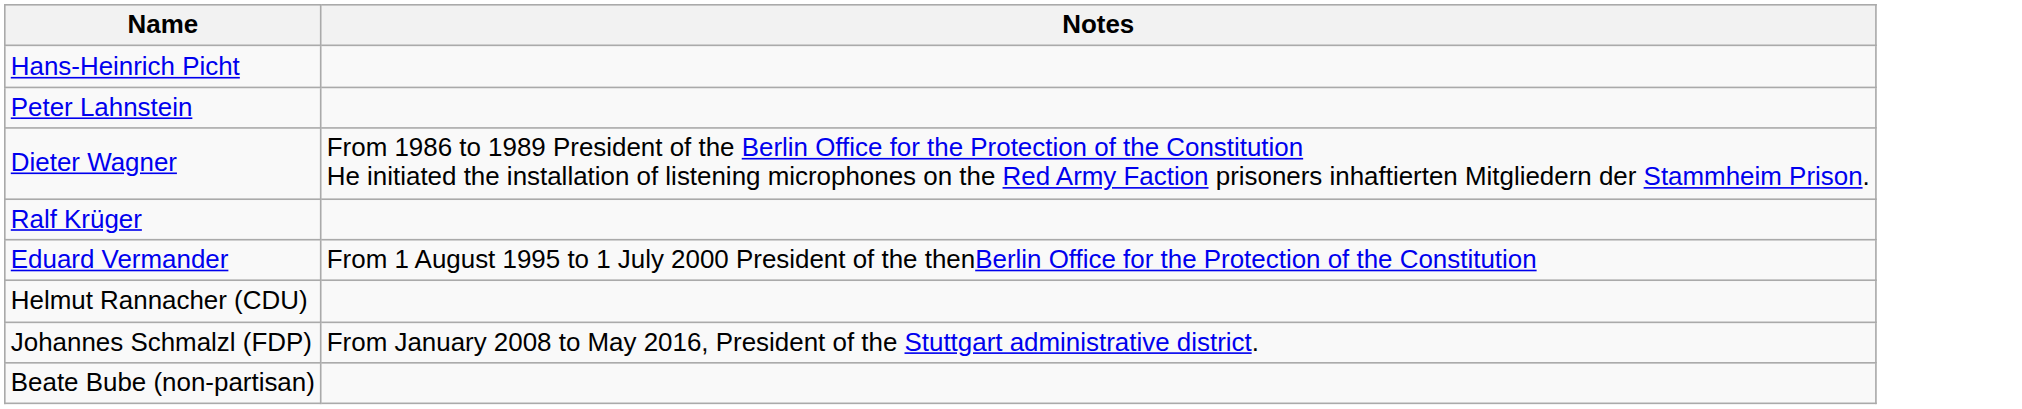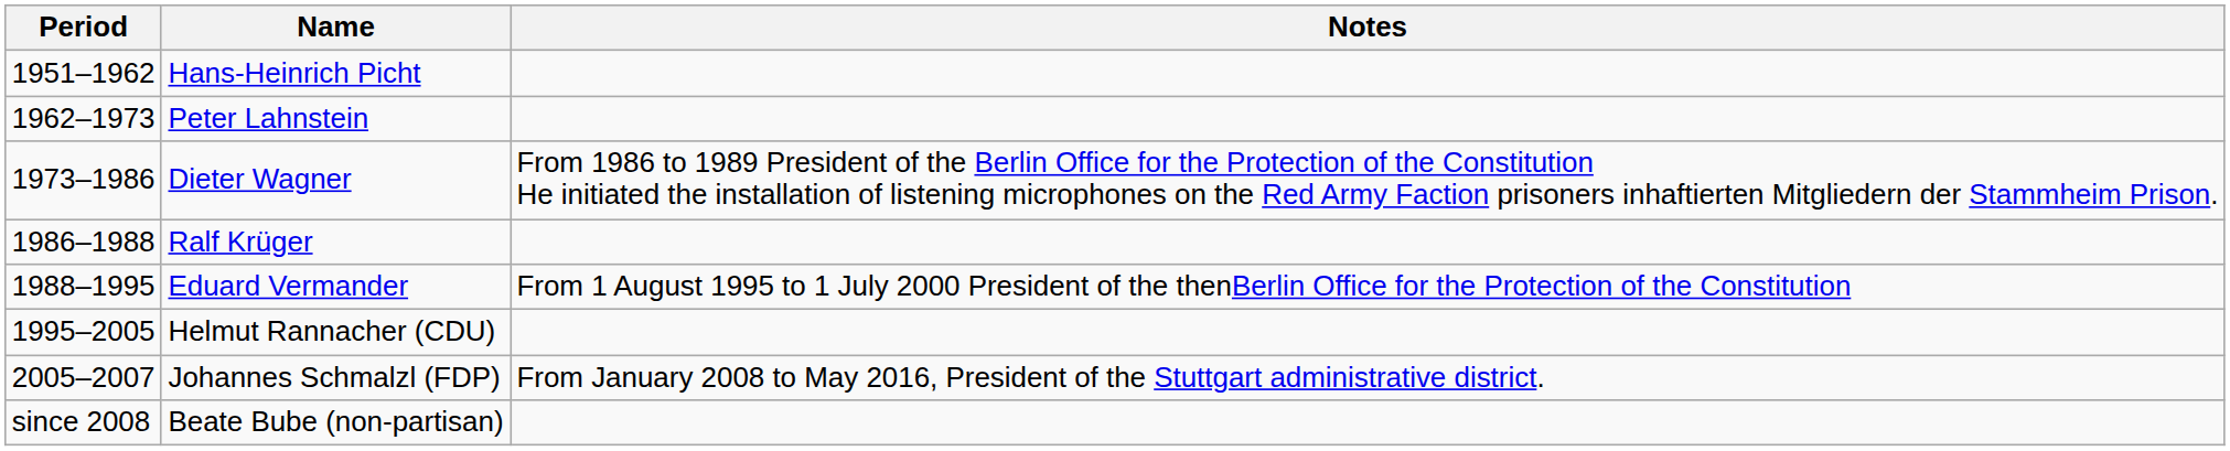 <table class="wikitable">
 <tr>
+<th>Period</th>
 <th>Name</th>
 <th>Notes</th>
 </tr>
 <tr>
+<td>1951–1962</td>
 <td><a href='#'>Hans-Heinrich Picht</a></td>
 <td></td>
 </tr>
 <tr>
+<td>1962–1973</td>
 <td><a href='#'>Peter Lahnstein</a></td>
 <td></td>
 </tr>
 <tr>
+<td>1973–1986</td>
 <td><a href='#'>Dieter Wagner</a></td>
 <td>From 1986 to 1989 President of the <a href='#'>Berlin Office for the Protection of the Constitution</a><br>He initiated the installation of listening microphones on the <a href='#'>Red Army Faction</a> prisoners inhaftierten Mitgliedern der <a href='#'>Stammheim Prison</a>.</td>
 </tr>
 <tr>
+<td>1986–1988</td>
 <td><a href='#'>Ralf Krüger</a></td>
 <td></td>
 </tr>
 <tr>
+<td>1988–1995</td>
 <td><a href='#'>Eduard Vermander</a></td>
 <td>From 1 August 1995 to 1 July 2000 President of the then<a href='#'>Berlin Office for the Protection of the Constitution</a></td>
 </tr>
 <tr>
+<td>1995–2005</td>
 <td>Helmut Rannacher (CDU)</td>
 <td></td>
 </tr>
 <tr>
+<td>2005–2007</td>
 <td>Johannes Schmalzl (FDP)</td>
 <td>From January 2008 to May 2016, President of the <a href='#'>Stuttgart administrative district</a>.</td>
 </tr>
 <tr>
+<td>since 2008</td>
 <td>Beate Bube (non-partisan)</td>
 <td></td>
 </tr>
 </table>
